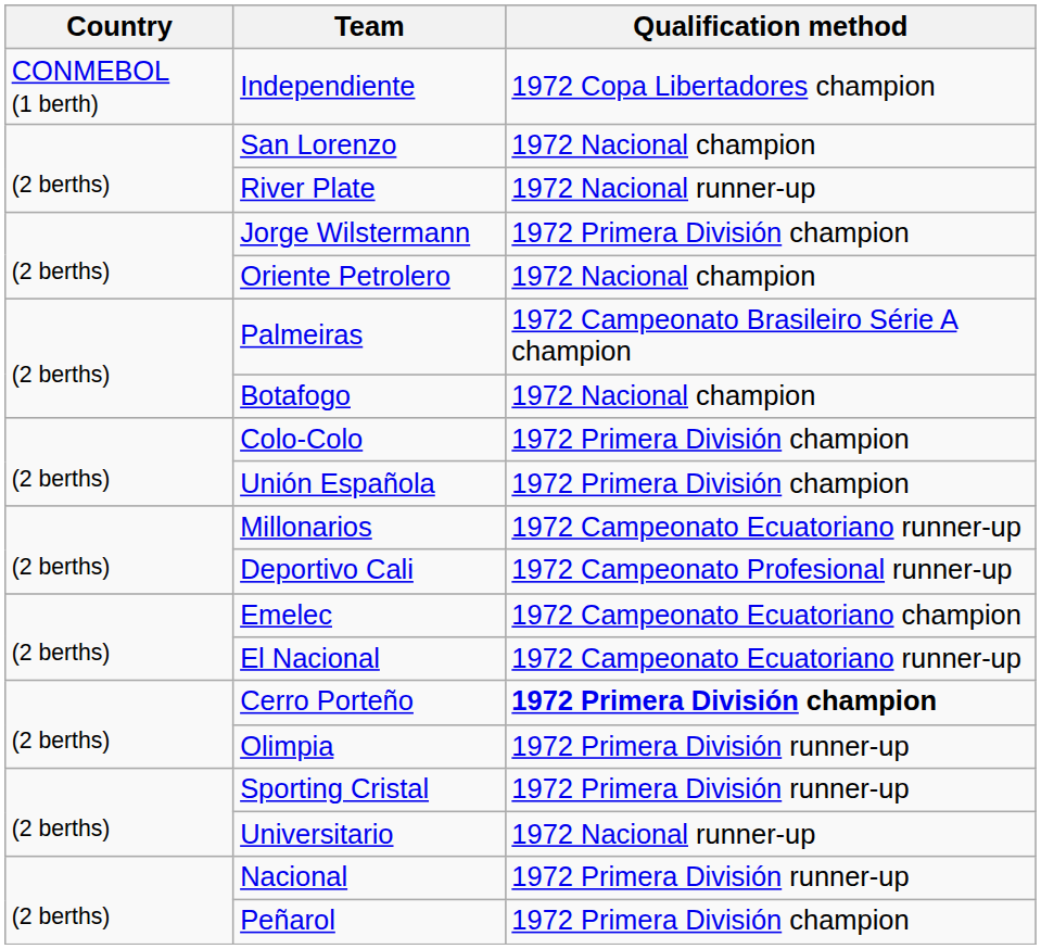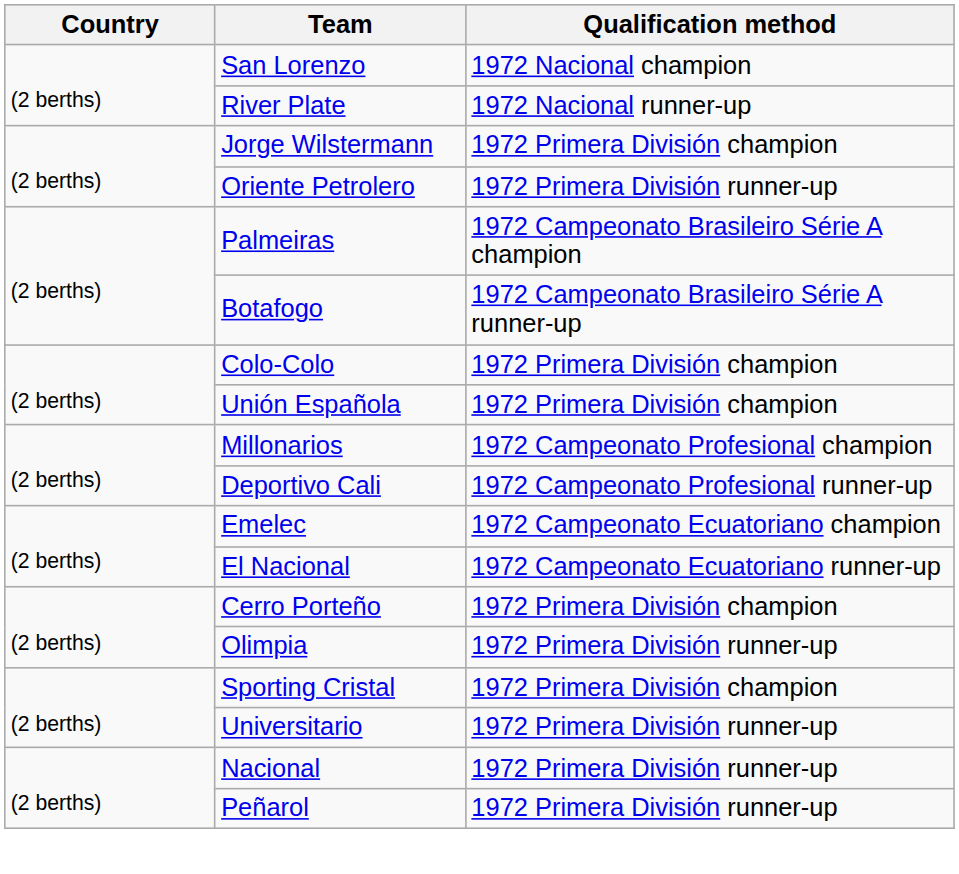 <table class="wikitable">
 <tr>
 <th width=125>Country</th>
 <th width=150>Team</th>
 <th width=300>Qualification method</th>
-</tr>
-<tr>
-<td><a href='#'>CONMEBOL</a><br><small>(1 berth)</small></td>
-<td><a href='#'>Independiente</a></td>
-<td><a href='#'>1972 Copa Libertadores</a> champion</td>
 </tr>
 <tr>
 <td rowspan="2"><br><small>(2 berths)</small></td>
 <td><a href='#'>San Lorenzo</a></td>
 <td><a href='#'>1972 Nacional</a> champion</td>
 </tr>
 <tr>
 <td><a href='#'>River Plate</a></td>
 <td><a href='#'>1972 Nacional</a> runner-up</td>
 </tr>
 <tr>
 <td rowspan="2"><br><small>(2 berths)</small></td>
 <td><a href='#'>Jorge Wilstermann</a></td>
 <td><a href='#'>1972 Primera División</a> champion</td>
 </tr>
 <tr>
 <td><a href='#'>Oriente Petrolero</a></td>
-<td><a href='#'>1972 Nacional</a> champion</td>
+<td><a href='#'>1972 Primera División</a> runner-up</td>
 </tr>
 <tr>
 <td rowspan="2"><br><small>(2 berths)</small></td>
 <td><a href='#'>Palmeiras</a></td>
 <td><a href='#'>1972 Campeonato Brasileiro Série A</a> champion</td>
 </tr>
 <tr>
 <td><a href='#'>Botafogo</a></td>
-<td><a href='#'>1972 Nacional</a> champion</td>
+<td><a href='#'>1972 Campeonato Brasileiro Série A</a> runner-up</td>
 </tr>
 <tr>
 <td rowspan="2"><br><small>(2 berths)</small></td>
 <td><a href='#'>Colo-Colo</a></td>
 <td><a href='#'>1972 Primera División</a> champion</td>
 </tr>
 <tr>
 <td><a href='#'>Unión Española</a></td>
 <td><a href='#'>1972 Primera División</a> champion</td>
 </tr>
 <tr>
 <td rowspan="2"><br><small>(2 berths)</small></td>
 <td><a href='#'>Millonarios</a></td>
-<td><a href='#'>1972 Campeonato Ecuatoriano</a> runner-up</td>
+<td><a href='#'>1972 Campeonato Profesional</a> champion</td>
 </tr>
 <tr>
 <td><a href='#'>Deportivo Cali</a></td>
 <td><a href='#'>1972 Campeonato Profesional</a> runner-up</td>
 </tr>
 <tr>
 <td rowspan="2"><br><small>(2 berths)</small></td>
 <td><a href='#'>Emelec</a></td>
 <td><a href='#'>1972 Campeonato Ecuatoriano</a> champion</td>
 </tr>
 <tr>
 <td><a href='#'>El Nacional</a></td>
 <td><a href='#'>1972 Campeonato Ecuatoriano</a> runner-up</td>
 </tr>
 <tr>
 <td rowspan="2"><br><small>(2 berths)</small></td>
 <td><a href='#'>Cerro Porteño</a></td>
-<td><strong><a href='#'>1972 Primera División</a> champion</strong></td>
+<td><a href='#'>1972 Primera División</a> champion</td>
 </tr>
 <tr>
 <td><a href='#'>Olimpia</a></td>
 <td><a href='#'>1972 Primera División</a> runner-up</td>
 </tr>
 <tr>
 <td rowspan="2"><br><small>(2 berths)</small></td>
 <td><a href='#'>Sporting Cristal</a></td>
-<td><a href='#'>1972 Primera División</a> runner-up</td>
+<td><a href='#'>1972 Primera División</a> champion</td>
 </tr>
 <tr>
 <td><a href='#'>Universitario</a></td>
-<td><a href='#'>1972 Nacional</a> runner-up</td>
+<td><a href='#'>1972 Primera División</a> runner-up</td>
 </tr>
 <tr>
 <td rowspan="2"><br><small>(2 berths)</small></td>
 <td><a href='#'>Nacional</a></td>
 <td><a href='#'>1972 Primera División</a> runner-up</td>
 </tr>
 <tr>
 <td><a href='#'>Peñarol</a></td>
-<td><a href='#'>1972 Primera División</a> champion</td>
+<td><a href='#'>1972 Primera División</a> runner-up</td>
 </tr>
 <tr>
 </tr>
 </table>
